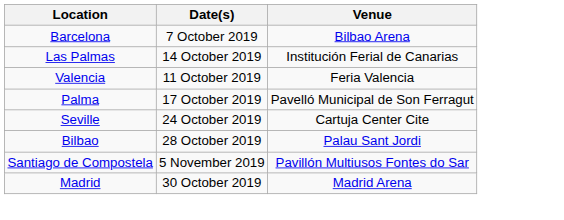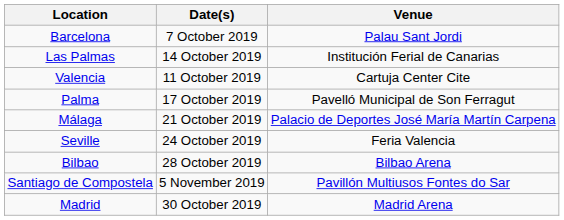 <table class="wikitable sortable plainrowheaders" style="text-align:center">
 <tr>
 <th>Location</th>
 <th scope="col">Date(s)</th>
 <th scope="col">Venue</th>
 </tr>
 <tr>
 <td><a href='#'>Barcelona</a></td>
 <td>7 October 2019</td>
-<td><a href='#'>Bilbao Arena</a></td>
+<td><a href='#'>Palau Sant Jordi</a></td>
 </tr>
 <tr>
 <td><a href='#'>Las Palmas</a></td>
 <td>14 October 2019</td>
 <td>Institución Ferial de Canarias</td>
 </tr>
 <tr>
 <td><a href='#'>Valencia</a></td>
 <td>11 October 2019</td>
-<td>Feria Valencia</td>
+<td>Cartuja Center Cite</td>
 </tr>
 <tr>
 <td><a href='#'>Palma</a></td>
 <td>17 October 2019</td>
 <td>Pavelló Municipal de Son Ferragut</td>
 </tr>
 <tr>
+<td><a href='#'>Málaga</a></td>
+<td>21 October 2019</td>
+<td><a href='#'>Palacio de Deportes José María Martín Carpena</a></td>
+</tr>
+<tr>
 <td><a href='#'>Seville</a></td>
 <td>24 October 2019</td>
-<td>Cartuja Center Cite</td>
+<td>Feria Valencia</td>
 </tr>
 <tr>
 <td><a href='#'>Bilbao</a></td>
 <td>28 October 2019</td>
-<td><a href='#'>Palau Sant Jordi</a></td>
+<td><a href='#'>Bilbao Arena</a></td>
 </tr>
 <tr>
 <td><a href='#'>Santiago de Compostela</a></td>
 <td>5 November 2019</td>
 <td><a href='#'>Pavillón Multiusos Fontes do Sar</a></td>
 </tr>
 <tr>
 <td><a href='#'>Madrid</a></td>
 <td>30 October 2019</td>
 <td><a href='#'>Madrid Arena</a></td>
 </tr>
 </table>
